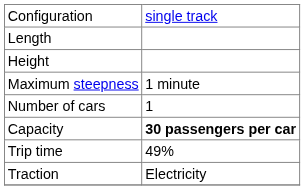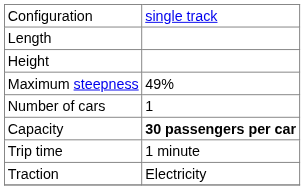 <table border="1" cellspacing="0" cellpadding="3" style="border-collapse:collapse; font-size:95%;margin-right:10px; margin-bottom:5px;">
 <tr>
 <td>Configuration</td>
 <td><a href='#'>single track</a></td>
 </tr>
 <tr>
 <td>Length</td>
 <td></td>
 </tr>
 <tr>
 <td>Height</td>
 <td></td>
 </tr>
 <tr>
 <td>Maximum <a href='#'>steepness</a></td>
-<td>1 minute</td>
+<td>49%</td>
 </tr>
 <tr>
 <td>Number of cars</td>
 <td>1</td>
 </tr>
 <tr>
 <td>Capacity</td>
 <td><strong>30 passengers per car</strong></td>
 </tr>
 <tr>
 <td>Trip time</td>
-<td>49%</td>
+<td>1 minute</td>
 </tr>
 <tr>
 <td>Traction</td>
 <td>Electricity</td>
 </tr>
 <tr>
 </tr>
 </table>
